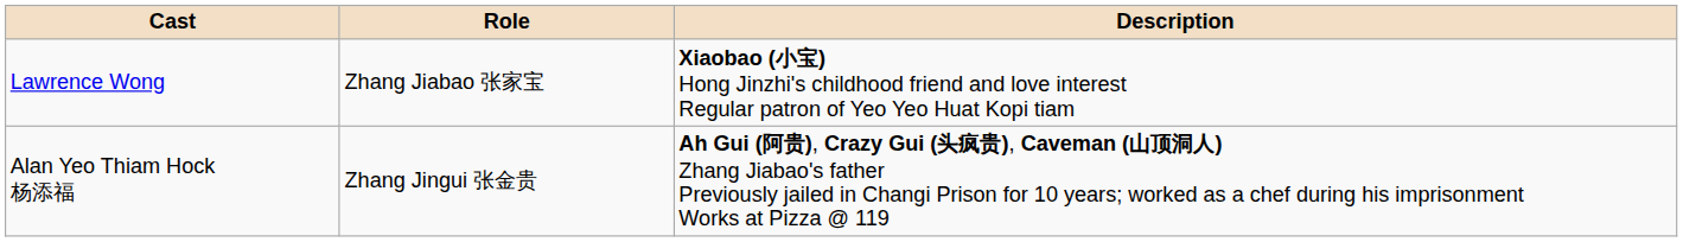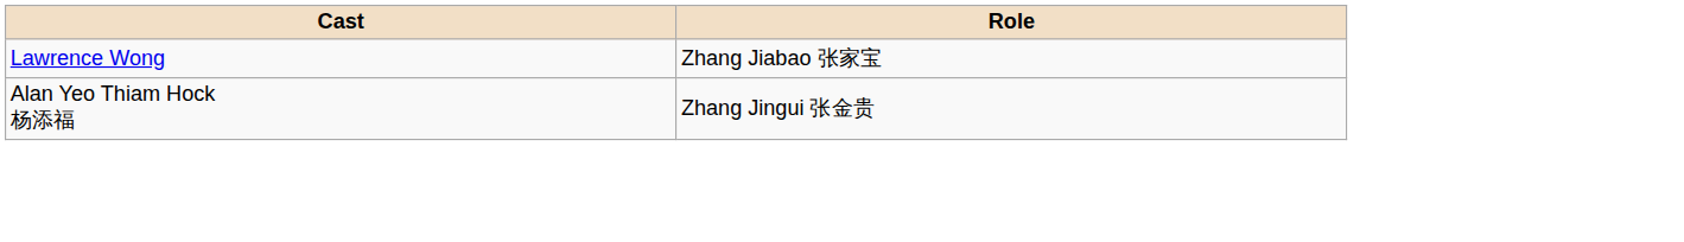 <table class="wikitable">
 <tr>
 <th style="background:#f2dfc6; width:16%">Cast</th>
 <th style="background:#f2dfc6; width:16%">Role</th>
-<th style="background:#f2dfc6; width:48%">Description</th>
 </tr>
 <tr>
 <td><a href='#'>Lawrence Wong</a></td>
 <td>Zhang Jiabao 张家宝</td>
-<td><strong>Xiaobao (小宝)</strong><br>Hong Jinzhi's childhood friend and love interest<br>Regular patron of Yeo Yeo Huat Kopi tiam</td>
 </tr>
 <tr>
 <td>Alan Yeo Thiam Hock<br>杨添福</td>
 <td>Zhang Jingui 张金贵</td>
-<td><strong>Ah Gui (阿贵)</strong>, <strong>Crazy Gui (头疯贵)</strong>, <strong>Caveman (山顶洞人)</strong><br>Zhang Jiabao's father<br>Previously jailed in Changi Prison for 10 years; worked as a chef during his imprisonment<br>Works at Pizza @ 119</td>
 </tr>
 </table>
